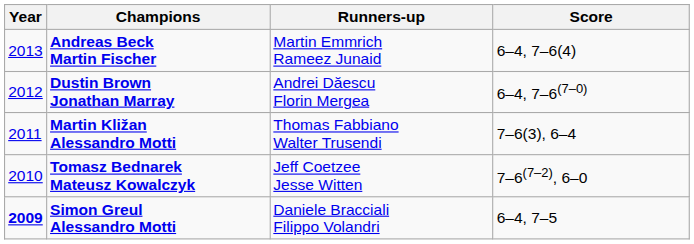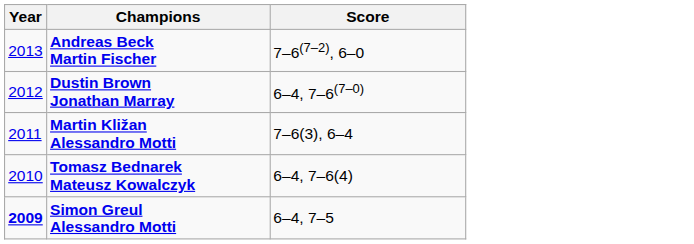 <table class="wikitable" style="font-size:90%">
 <tr>
 <th>Year</th>
 <th width="200">Champions</th>
-<th width="200">Runners-up</th>
 <th width="175">Score</th>
 </tr>
 <tr>
 <td><a href='#'>2013</a></td>
 <td> <strong><a href='#'>Andreas Beck</a></strong><br> <strong><a href='#'>Martin Fischer</a></strong></td>
-<td> <a href='#'>Martin Emmrich</a><br> <a href='#'>Rameez Junaid</a></td>
-<td>6–4, 7–6(4)</td>
+<td>7–6<sup>(7–2)</sup>, 6–0</td>
 </tr>
 <tr>
 <td><a href='#'>2012</a></td>
 <td> <strong><a href='#'>Dustin Brown</a></strong><br> <strong><a href='#'>Jonathan Marray</a></strong></td>
-<td> <a href='#'>Andrei Dăescu</a><br> <a href='#'>Florin Mergea</a></td>
 <td>6–4, 7–6<sup>(7–0)</sup></td>
 </tr>
 <tr>
 <td><a href='#'>2011</a></td>
 <td> <strong><a href='#'>Martin Kližan</a></strong><br> <strong><a href='#'>Alessandro Motti</a></strong></td>
-<td> <a href='#'>Thomas Fabbiano</a><br> <a href='#'>Walter Trusendi</a></td>
 <td>7–6(3), 6–4</td>
 </tr>
 <tr>
 <td><a href='#'>2010</a></td>
 <td> <strong><a href='#'>Tomasz Bednarek</a></strong><br> <strong><a href='#'>Mateusz Kowalczyk</a></strong></td>
-<td> <a href='#'>Jeff Coetzee</a><br> <a href='#'>Jesse Witten</a></td>
-<td>7–6<sup>(7–2)</sup>, 6–0</td>
+<td>6–4, 7–6(4)</td>
 </tr>
 <tr>
 <td><strong><a href='#'>2009</a></strong></td>
 <td> <strong><a href='#'>Simon Greul</a></strong><br> <strong><a href='#'>Alessandro Motti</a></strong></td>
-<td> <a href='#'>Daniele Bracciali</a><br> <a href='#'>Filippo Volandri</a></td>
 <td>6–4, 7–5</td>
 </tr>
 </table>
